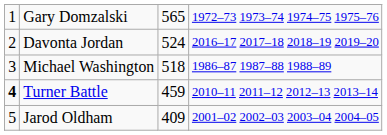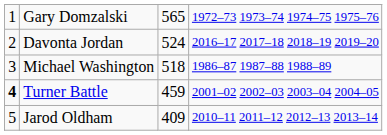 <table class="wikitable">
 <tr>
 </tr>
 <tr>
 <td>1</td>
 <td>Gary Domzalski</td>
 <td>565</td>
 <td style="font-size:80%;"><a href='#'>1972–73</a> <a href='#'>1973–74</a> <a href='#'>1974–75</a> <a href='#'>1975–76</a></td>
 </tr>
 <tr>
 <td>2</td>
 <td>Davonta Jordan</td>
 <td>524</td>
 <td style="font-size:80%;"><a href='#'>2016–17</a> <a href='#'>2017–18</a> <a href='#'>2018–19</a> <a href='#'>2019–20</a></td>
 </tr>
 <tr>
 <td>3</td>
 <td>Michael Washington</td>
 <td>518</td>
 <td style="font-size:80%;"><a href='#'>1986–87</a> <a href='#'>1987–88</a> <a href='#'>1988–89</a></td>
 </tr>
 <tr>
 <td><strong>4</strong></td>
 <td><a href='#'>Turner Battle</a></td>
 <td>459</td>
-<td style="font-size:80%;"><a href='#'>2010–11</a> <a href='#'>2011–12</a> <a href='#'>2012–13</a> <a href='#'>2013–14</a></td>
+<td style="font-size:80%;"><a href='#'>2001–02</a> <a href='#'>2002–03</a> <a href='#'>2003–04</a> <a href='#'>2004–05</a></td>
 </tr>
 <tr>
 <td>5</td>
 <td>Jarod Oldham</td>
 <td>409</td>
-<td style="font-size:80%;"><a href='#'>2001–02</a> <a href='#'>2002–03</a> <a href='#'>2003–04</a> <a href='#'>2004–05</a></td>
+<td style="font-size:80%;"><a href='#'>2010–11</a> <a href='#'>2011–12</a> <a href='#'>2012–13</a> <a href='#'>2013–14</a></td>
 </tr>
 </table>
